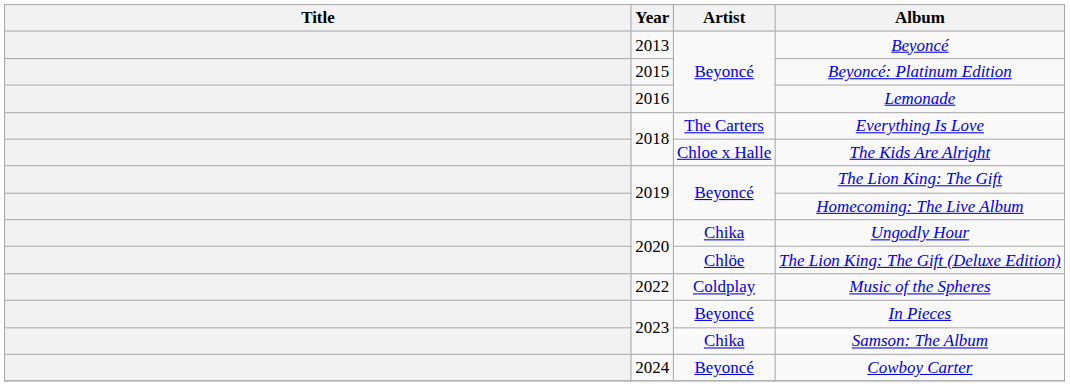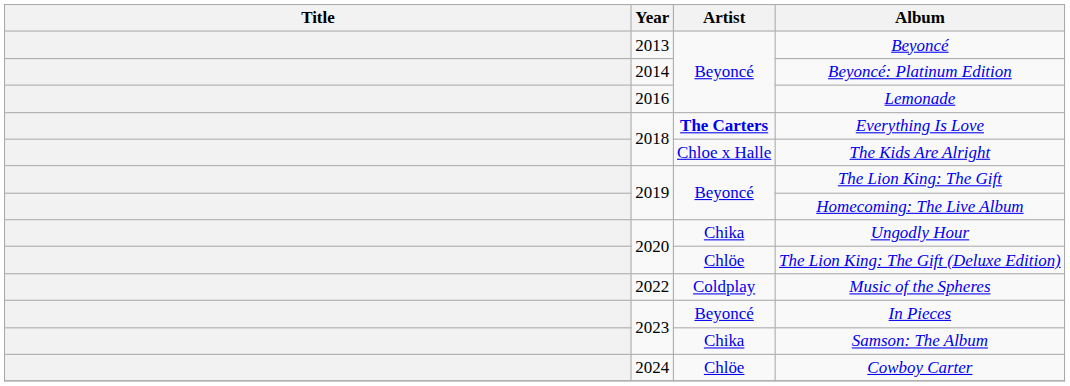 <table class="wikitable plainrowheaders" style="text-align:center;">
 <tr>
 <th scope="col" style="width:36.5em;">Title</th>
 <th scope="col">Year</th>
 <th scope="col">Artist</th>
 <th scope="col">Album</th>
 </tr>
 <tr>
 <th scope="row"></th>
 <td>2013</td>
 <td rowspan="3"><a href='#'>Beyoncé</a></td>
 <td><em><a href='#'>Beyoncé</a></em></td>
 </tr>
 <tr>
 <th scope="row"></th>
-<td>2015</td>
+<td>2014</td>
 <td><em><a href='#'>Beyoncé: Platinum Edition</a></em></td>
 </tr>
 <tr>
 <th scope="row"></th>
 <td>2016</td>
 <td><em><a href='#'>Lemonade</a></em></td>
 </tr>
 <tr>
 <th scope="row"></th>
 <td rowspan="2">2018</td>
-<td><a href='#'>The Carters</a></td>
+<td><strong><a href='#'>The Carters</a></strong></td>
 <td><em><a href='#'>Everything Is Love</a></em></td>
 </tr>
 <tr>
 <th scope="row"></th>
 <td><a href='#'>Chloe x Halle</a></td>
 <td><em><a href='#'>The Kids Are Alright</a></em></td>
 </tr>
 <tr>
 <th scope="row"></th>
 <td rowspan="2">2019</td>
 <td rowspan="2"><a href='#'>Beyoncé</a></td>
 <td><em><a href='#'>The Lion King: The Gift</a></em></td>
 </tr>
 <tr>
 <th scope="row"></th>
 <td><em><a href='#'>Homecoming: The Live Album</a></em></td>
 </tr>
 <tr>
 <th scope="row"></th>
 <td rowspan="2">2020</td>
 <td><a href='#'>Chika</a></td>
 <td><em><a href='#'>Ungodly Hour</a></em></td>
 </tr>
 <tr>
 <th scope="row"></th>
 <td><a href='#'>Chlöe</a></td>
 <td><em><a href='#'>The Lion King: The Gift (Deluxe Edition)</a></em></td>
 </tr>
 <tr>
 <th scope="row"></th>
 <td>2022</td>
 <td><a href='#'>Coldplay</a></td>
 <td><em><a href='#'>Music of the Spheres</a></em></td>
 </tr>
 <tr>
 <th scope="row"></th>
 <td rowspan="2">2023</td>
 <td><a href='#'>Beyoncé</a></td>
 <td><em><a href='#'>In Pieces</a></em></td>
 </tr>
 <tr>
 <th scope="row"></th>
 <td><a href='#'>Chika</a></td>
 <td><em><a href='#'>Samson: The Album</a></em></td>
 </tr>
 <tr>
 <th scope="row"></th>
 <td>2024</td>
-<td><a href='#'>Beyoncé</a></td>
+<td><a href='#'>Chlöe</a></td>
 <td><em><a href='#'>Cowboy Carter</a></em></td>
 </tr>
 <tr>
 </tr>
 </table>
